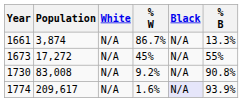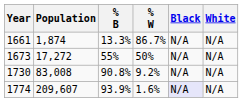 <table class="wikitable sortable">
 <tr>
 <th>Year</th>
 <th>Population</th>
-<th><a href='#'>White</a></th>
+<th>%<br>B</th>
 <th>%<br>W</th>
 <th><a href='#'>Black</a></th>
-<th>%<br>B</th>
+<th><a href='#'>White</a></th>
 </tr>
 <tr>
 <td>1661</td>
-<td>3,874</td>
-<td>N/A</td>
+<td>1,874</td>
+<td>13.3%</td>
 <td>86.7%</td>
 <td>N/A</td>
-<td>13.3%</td>
+<td>N/A</td>
 </tr>
 <tr>
 <td>1673</td>
 <td>17,272</td>
+<td>55%</td>
+<td>50%</td>
 <td>N/A</td>
-<td>45%</td>
 <td>N/A</td>
-<td>55%</td>
 </tr>
 <tr>
 <td>1730</td>
 <td>83,008</td>
-<td>N/A</td>
+<td>90.8%</td>
 <td>9.2%</td>
 <td>N/A</td>
-<td>90.8%</td>
+<td>N/A</td>
 </tr>
 <tr>
 <td>1774</td>
-<td>209,617</td>
-<td>N/A</td>
+<td>209,607</td>
+<td>93.9%</td>
 <td>1.6%</td>
 <td style="background: lavender;">N/A</td>
-<td>93.9%</td>
+<td>N/A</td>
 </tr>
 </table>
